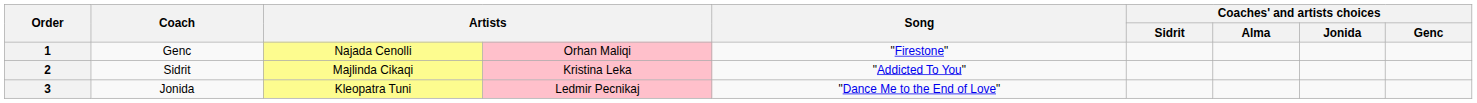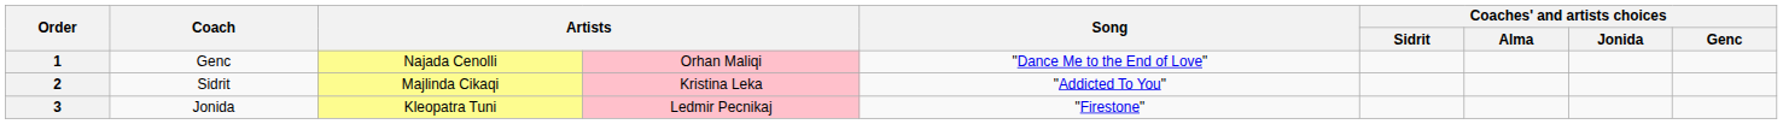 <table class="wikitable" style="text-align:center; width:100%;">
 <tr>
 <th scope="col" style="width:05%;" rowspan="2">Order</th>
 <th scope="col" style="width:10%;" rowspan="2">Coach</th>
 <th scope="col" style="width:26%;" colspan="2" rowspan="2">Artists</th>
 <th scope="col" style="width:24%;" rowspan="2">Song</th>
 <th scope="col" style="width:20%;" colspan="4">Coaches' and artists choices</th>
 </tr>
 <tr>
 <th style="width:05%;">Sidrit</th>
 <th style="width:05%;">Alma</th>
 <th style="width:05%;">Jonida</th>
 <th style="width:05%;">Genc</th>
 </tr>
 <tr>
 <th scope="col">1</th>
 <td>Genc</td>
 <td style="background:#fdfc8f;text-align:center;">Najada Cenolli</td>
 <td style="background:pink;text-align:center;">Orhan Maliqi</td>
-<td>"<a href='#'>Firestone</a>"</td>
+<td>"<a href='#'>Dance Me to the End of Love</a>"</td>
 <td></td>
 <td></td>
 <td></td>
 <td></td>
 </tr>
 <tr>
 <th scope="col">2</th>
 <td>Sidrit </td>
 <td style="background:#fdfc8f;text-align:center;">Majlinda Cikaqi</td>
 <td style="background:pink;text-align:center;">Kristina Leka</td>
 <td>"<a href='#'>Addicted To You</a>"</td>
 <td></td>
 <td></td>
 <td></td>
 <td></td>
 </tr>
 <tr>
 <th scope="col">3</th>
 <td>Jonida</td>
 <td style="background:#fdfc8f;text-align:center;">Kleopatra Tuni</td>
 <td style="background:pink;text-align:center;">Ledmir Pecnikaj</td>
-<td>"<a href='#'>Dance Me to the End of Love</a>"</td>
+<td>"<a href='#'>Firestone</a>"</td>
 <td></td>
 <td></td>
 <td></td>
 <td></td>
 </tr>
 </table>
